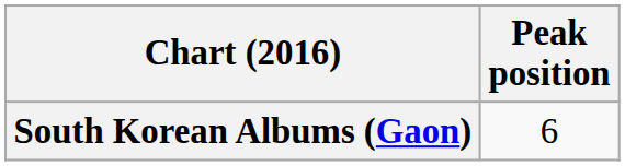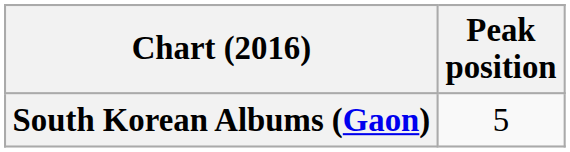 <table class="wikitable plainrowheaders">
 <tr>
 <th>Chart (2016)</th>
 <th>Peak<br>position</th>
 </tr>
 <tr>
 <th scope="row">South Korean Albums (<a href='#'>Gaon</a>)</th>
-<td align="center">6</td>
+<td align="center">5</td>
 </tr>
 </table>
